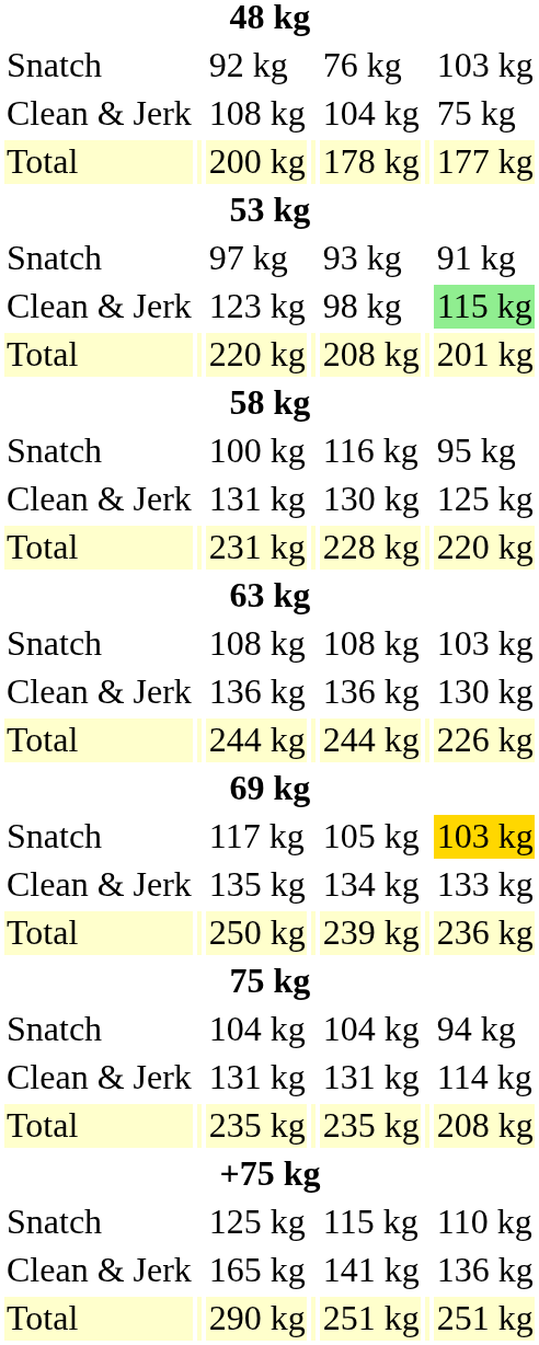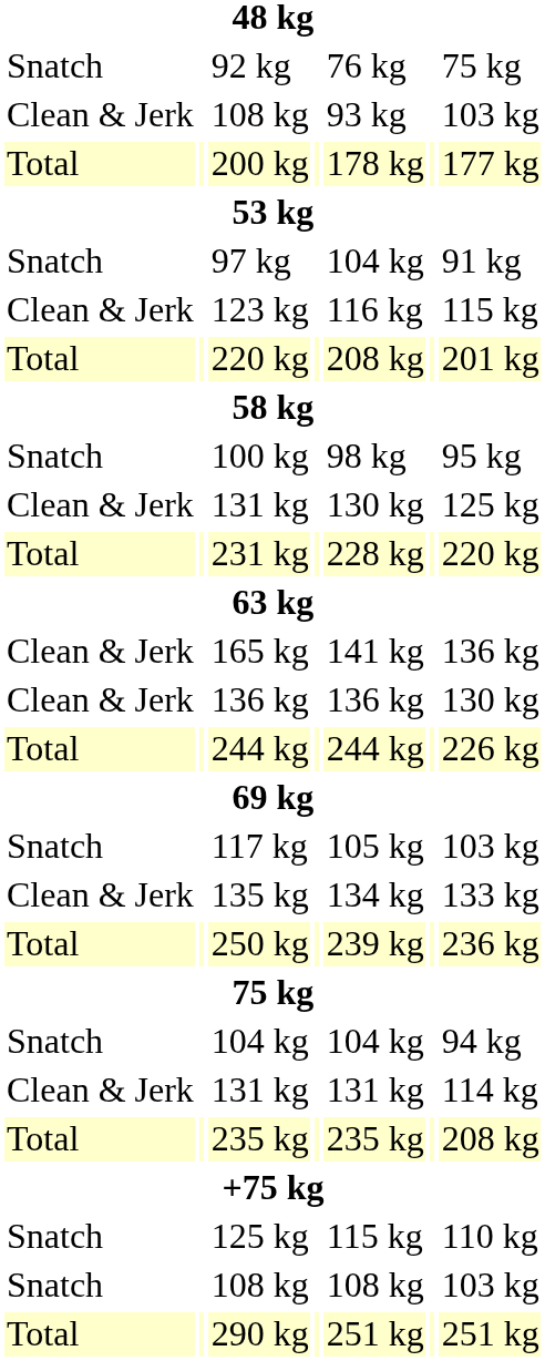 <table>
 <tr>
 <th colspan=7>48 kg</th>
 </tr>
 <tr>
 <td>Snatch</td>
 <td></td>
 <td>92 kg</td>
 <td></td>
 <td>76 kg</td>
 <td></td>
-<td>103 kg</td>
+<td>75 kg</td>
 </tr>
 <tr>
 <td>Clean & Jerk</td>
 <td></td>
 <td>108 kg</td>
 <td></td>
-<td>104 kg</td>
+<td>93 kg</td>
 <td></td>
-<td>75 kg</td>
+<td>103 kg</td>
 </tr>
 <tr bgcolor=ffffcc>
 <td>Total</td>
 <td></td>
 <td>200 kg</td>
 <td></td>
 <td>178 kg</td>
 <td></td>
 <td>177 kg</td>
 </tr>
 <tr>
 <th colspan=7>53 kg</th>
 </tr>
 <tr>
 <td>Snatch</td>
 <td></td>
 <td>97 kg</td>
 <td></td>
-<td>93 kg</td>
+<td>104 kg</td>
 <td></td>
 <td>91 kg</td>
 </tr>
 <tr>
 <td>Clean & Jerk</td>
 <td></td>
 <td>123 kg</td>
 <td></td>
-<td>98 kg</td>
+<td>116 kg</td>
 <td></td>
-<td style="background: lightgreen;">115 kg</td>
+<td>115 kg</td>
 </tr>
 <tr bgcolor=ffffcc>
 <td>Total</td>
 <td></td>
 <td>220 kg</td>
 <td></td>
 <td>208 kg</td>
 <td></td>
 <td>201 kg</td>
 </tr>
 <tr>
 <th colspan=7>58 kg</th>
 </tr>
 <tr>
 <td>Snatch</td>
 <td></td>
 <td>100 kg</td>
 <td></td>
-<td>116 kg</td>
+<td>98 kg</td>
 <td></td>
 <td>95 kg</td>
 </tr>
 <tr>
 <td>Clean & Jerk</td>
 <td></td>
 <td>131 kg</td>
 <td></td>
 <td>130 kg</td>
 <td></td>
 <td>125 kg</td>
 </tr>
 <tr bgcolor=ffffcc>
 <td>Total</td>
 <td></td>
 <td>231 kg</td>
 <td></td>
 <td>228 kg</td>
 <td></td>
 <td>220 kg</td>
 </tr>
 <tr>
 <th colspan=7>63 kg</th>
 </tr>
 <tr>
-<td>Snatch</td>
+<td>Clean & Jerk</td>
 <td></td>
-<td>108 kg</td>
+<td>165 kg</td>
 <td></td>
-<td>108 kg</td>
+<td>141 kg</td>
 <td></td>
-<td>103 kg</td>
+<td>136 kg</td>
 </tr>
 <tr>
 <td>Clean & Jerk</td>
 <td></td>
 <td>136 kg</td>
 <td></td>
 <td>136 kg</td>
 <td></td>
 <td>130 kg</td>
 </tr>
 <tr bgcolor=ffffcc>
 <td>Total</td>
 <td></td>
 <td>244 kg</td>
 <td></td>
 <td>244 kg</td>
 <td></td>
 <td>226 kg</td>
 </tr>
 <tr>
 <th colspan=7>69 kg</th>
 </tr>
 <tr>
 <td>Snatch</td>
 <td></td>
 <td>117 kg</td>
 <td></td>
 <td>105 kg</td>
 <td></td>
-<td style="background: gold;">103 kg</td>
+<td>103 kg</td>
 </tr>
 <tr>
 <td>Clean & Jerk</td>
 <td></td>
 <td>135 kg</td>
 <td></td>
 <td>134 kg</td>
 <td></td>
 <td>133 kg</td>
 </tr>
 <tr bgcolor=ffffcc>
 <td>Total</td>
 <td></td>
 <td>250 kg</td>
 <td></td>
 <td>239 kg</td>
 <td></td>
 <td>236 kg</td>
 </tr>
 <tr>
 <th colspan=7>75 kg</th>
 </tr>
 <tr>
 <td>Snatch</td>
 <td></td>
 <td>104 kg</td>
 <td></td>
 <td>104 kg</td>
 <td></td>
 <td>94 kg</td>
 </tr>
 <tr>
 <td>Clean & Jerk</td>
 <td></td>
 <td>131 kg</td>
 <td></td>
 <td>131 kg</td>
 <td></td>
 <td>114 kg</td>
 </tr>
 <tr bgcolor=ffffcc>
 <td>Total</td>
 <td></td>
 <td>235 kg</td>
 <td></td>
 <td>235 kg</td>
 <td></td>
 <td>208 kg</td>
 </tr>
 <tr>
 <th colspan=7>+75 kg</th>
 </tr>
 <tr>
 <td>Snatch</td>
 <td></td>
 <td>125 kg</td>
 <td></td>
 <td>115 kg</td>
 <td></td>
 <td>110 kg</td>
 </tr>
 <tr>
-<td>Clean & Jerk</td>
+<td>Snatch</td>
 <td></td>
-<td>165 kg</td>
+<td>108 kg</td>
 <td></td>
-<td>141 kg</td>
+<td>108 kg</td>
 <td></td>
-<td>136 kg</td>
+<td>103 kg</td>
 </tr>
 <tr bgcolor=ffffcc>
 <td>Total</td>
 <td></td>
 <td>290 kg</td>
 <td></td>
 <td>251 kg</td>
 <td></td>
 <td>251 kg</td>
 </tr>
 </table>
